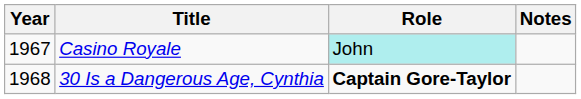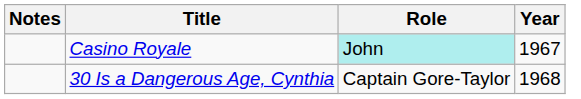 <table class="wikitable">
 <tr>
-<th>Year</th>
+<th>Notes</th>
 <th>Title</th>
 <th>Role</th>
-<th>Notes</th>
+<th>Year</th>
 </tr>
 <tr>
-<td>1967</td>
+<td></td>
 <td><em><a href='#'>Casino Royale</a></em></td>
 <td style="background: paleturquoise;">John</td>
-<td></td>
+<td>1967</td>
 </tr>
 <tr>
+<td></td>
+<td><em><a href='#'>30 Is a Dangerous Age, Cynthia</a></em></td>
+<td>Captain Gore-Taylor</td>
 <td>1968</td>
-<td><em><a href='#'>30 Is a Dangerous Age, Cynthia</a></em></td>
-<td><strong>Captain Gore-Taylor</strong></td>
-<td></td>
 </tr>
 </table>
